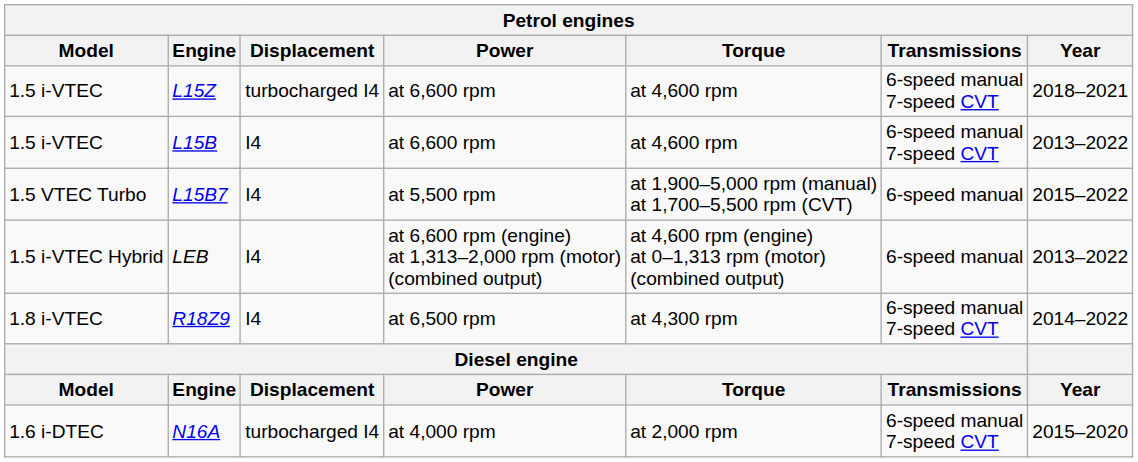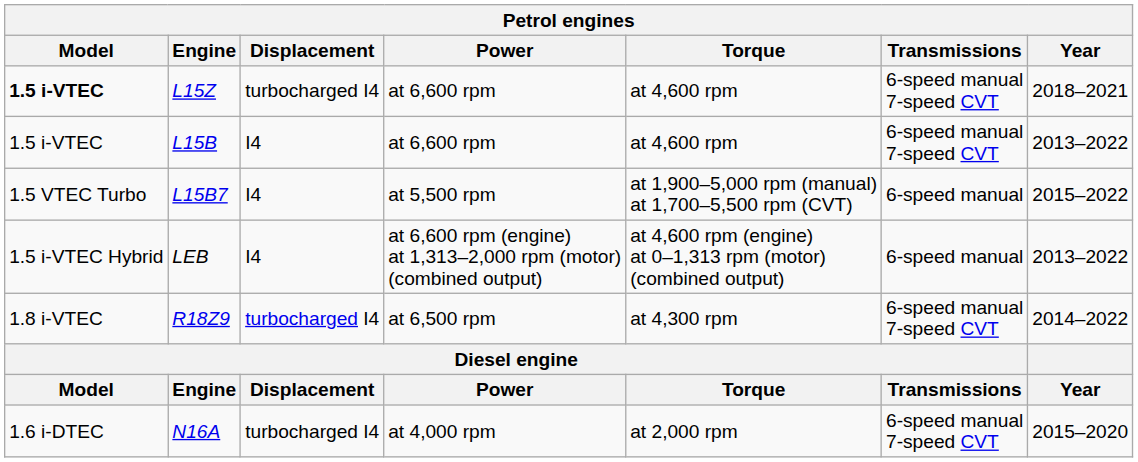 <table class="wikitable" style="text-align:left; font-size:90%;">
 <tr>
 <th colspan="7" style="text-align:center">Petrol engines</th>
 </tr>
 <tr>
 <th>Model</th>
 <th>Engine</th>
 <th>Displacement</th>
 <th>Power</th>
 <th>Torque</th>
 <th>Transmissions</th>
 <th>Year</th>
 </tr>
 <tr>
-<td>1.5 i-VTEC</td>
+<td><strong>1.5 i-VTEC</strong></td>
 <td><em><a href='#'>L15Z</a></em></td>
 <td> turbocharged I4</td>
 <td> at 6,600 rpm</td>
 <td> at 4,600 rpm</td>
 <td>6-speed manual<br>7-speed <a href='#'>CVT</a></td>
 <td>2018–2021</td>
 </tr>
 <tr>
 <td>1.5 i-VTEC</td>
 <td><em><a href='#'>L15B</a></em></td>
 <td> I4</td>
 <td> at 6,600 rpm</td>
 <td> at 4,600 rpm</td>
 <td>6-speed manual<br>7-speed <a href='#'>CVT</a></td>
 <td>2013–2022</td>
 </tr>
 <tr>
 <td>1.5 VTEC Turbo</td>
 <td><em><a href='#'>L15B7</a></em></td>
 <td> I4</td>
 <td> at 5,500 rpm</td>
 <td> at 1,900–5,000 rpm (manual)<br> at 1,700–5,500 rpm (CVT)</td>
 <td>6-speed manual</td>
 <td>2015–2022</td>
 </tr>
 <tr>
 <td>1.5 i-VTEC Hybrid</td>
 <td><em>LEB</em></td>
 <td> I4</td>
 <td> at 6,600 rpm (engine)<br> at 1,313–2,000 rpm (motor)<br> (combined output)</td>
 <td> at 4,600 rpm (engine)<br> at 0–1,313 rpm (motor)<br> (combined output)</td>
 <td>6-speed manual</td>
 <td>2013–2022</td>
 </tr>
 <tr>
 <td>1.8 i-VTEC</td>
 <td><em><a href='#'>R18Z9</a></em></td>
-<td> I4</td>
+<td> <a href='#'>turbocharged</a> I4</td>
 <td> at 6,500 rpm</td>
 <td> at 4,300 rpm</td>
 <td>6-speed manual<br>7-speed <a href='#'>CVT</a></td>
 <td>2014–2022</td>
 </tr>
 <tr>
 <th colspan="6">Diesel engine</th>
 <th></th>
 </tr>
 <tr>
 <th>Model</th>
 <th>Engine</th>
 <th>Displacement</th>
 <th>Power</th>
 <th>Torque</th>
 <th>Transmissions</th>
 <th>Year</th>
 </tr>
 <tr>
 <td>1.6 i-DTEC</td>
 <td><em><a href='#'>N16A</a></em></td>
 <td> turbocharged I4</td>
 <td> at 4,000 rpm</td>
 <td> at 2,000 rpm</td>
 <td>6-speed manual<br>7-speed <a href='#'>CVT</a></td>
 <td>2015–2020</td>
 </tr>
 </table>
